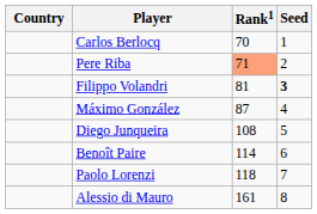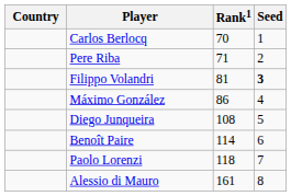 <table class="sortable wikitable">
 <tr>
 <th width="70">Country</th>
 <th width="175">Player</th>
 <th>Rank<sup>1</sup></th>
 <th>Seed</th>
 </tr>
 <tr>
 <td></td>
 <td><a href='#'>Carlos Berlocq</a></td>
 <td>70</td>
 <td>1</td>
 </tr>
 <tr>
 <td></td>
 <td><a href='#'>Pere Riba</a></td>
-<td style="background: lightsalmon;">71</td>
+<td>71</td>
 <td>2</td>
 </tr>
 <tr>
 <td></td>
 <td><a href='#'>Filippo Volandri</a></td>
 <td>81</td>
 <td><strong>3</strong></td>
 </tr>
 <tr>
 <td></td>
 <td><a href='#'>Máximo González</a></td>
-<td>87</td>
+<td>86</td>
 <td>4</td>
 </tr>
 <tr>
 <td></td>
 <td><a href='#'>Diego Junqueira</a></td>
 <td>108</td>
 <td>5</td>
 </tr>
 <tr>
 <td></td>
 <td><a href='#'>Benoît Paire</a></td>
 <td>114</td>
 <td>6</td>
 </tr>
 <tr>
 <td></td>
 <td><a href='#'>Paolo Lorenzi</a></td>
 <td>118</td>
 <td>7</td>
 </tr>
 <tr>
 <td></td>
 <td><a href='#'>Alessio di Mauro</a></td>
 <td>161</td>
 <td>8</td>
 </tr>
 </table>
